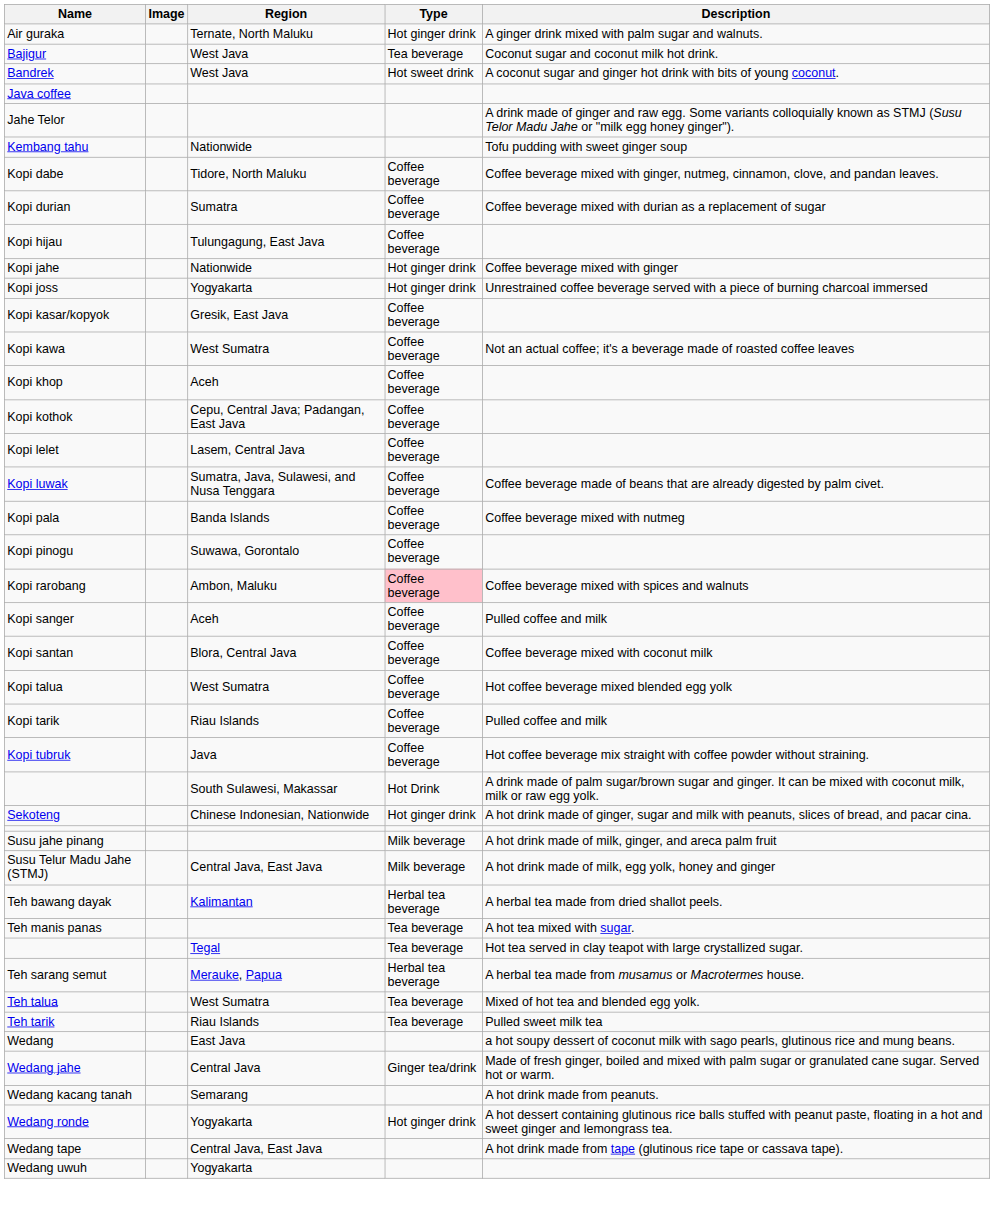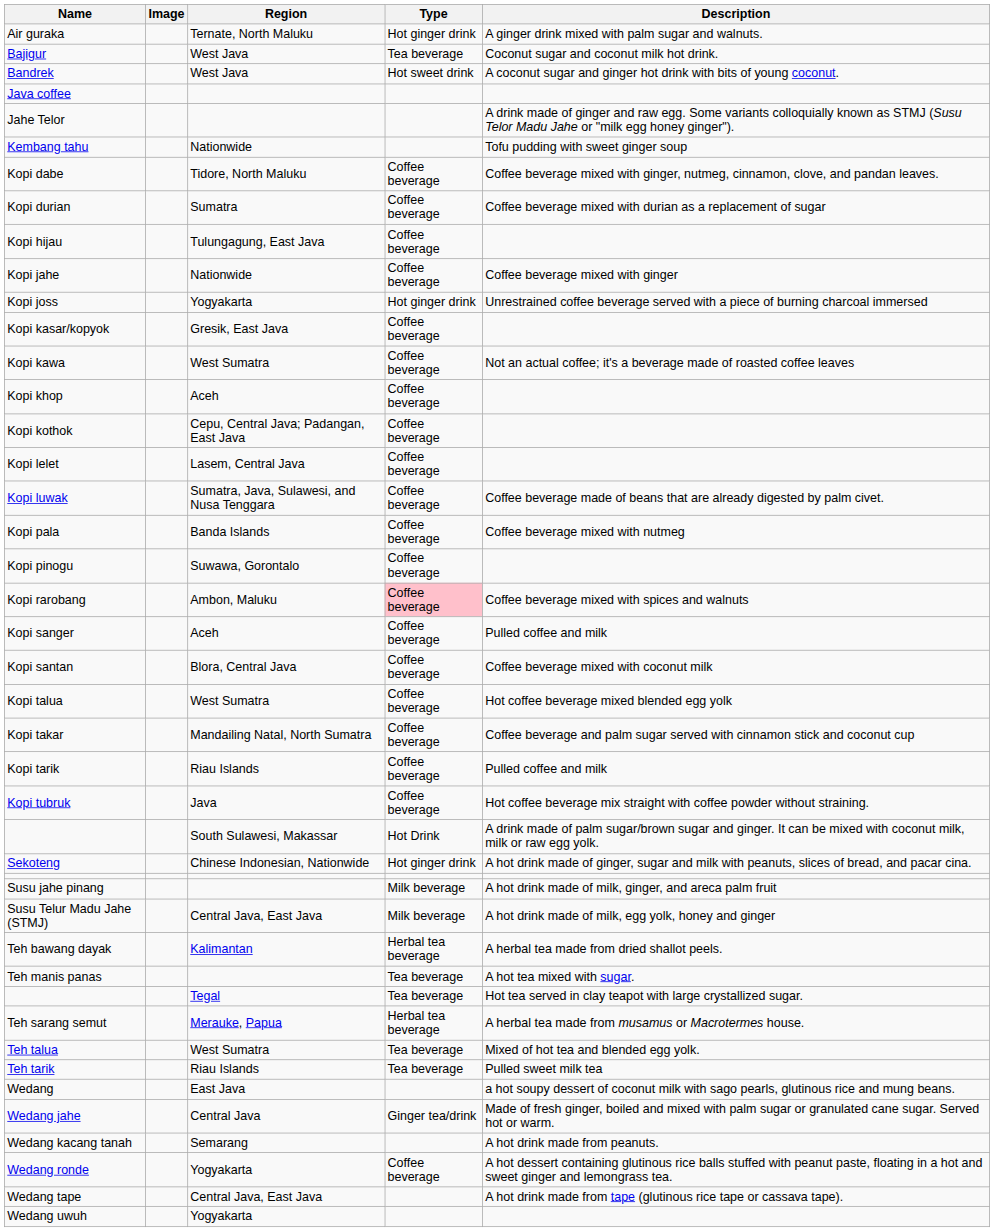 <table class="wikitable sortable" width="100%">
 <tr>
 <th>Name</th>
 <th>Image</th>
 <th>Region</th>
 <th>Type</th>
 <th>Description</th>
 </tr>
 <tr>
 <td>Air guraka</td>
 <td></td>
 <td>Ternate, North Maluku</td>
 <td>Hot ginger drink</td>
 <td>A ginger drink mixed with palm sugar and walnuts.</td>
 </tr>
 <tr>
 <td><a href='#'>Bajigur</a></td>
 <td></td>
 <td>West Java</td>
 <td>Tea beverage</td>
 <td>Coconut sugar and coconut milk hot drink.</td>
 </tr>
 <tr>
 <td><a href='#'>Bandrek</a></td>
 <td></td>
 <td>West Java</td>
 <td>Hot sweet drink</td>
 <td>A coconut sugar and ginger hot drink with bits of young <a href='#'>coconut</a>.</td>
 </tr>
 <tr>
 <td><a href='#'>Java coffee</a></td>
 <td></td>
 <td></td>
 <td></td>
 <td></td>
 </tr>
 <tr>
 <td>Jahe Telor</td>
 <td></td>
 <td></td>
 <td></td>
 <td>A drink made of ginger and raw egg. Some variants colloquially known as STMJ (<em>Susu Telor Madu Jahe </em>or "milk egg honey ginger").</td>
 </tr>
 <tr>
 <td><a href='#'>Kembang tahu</a></td>
 <td></td>
 <td>Nationwide</td>
 <td></td>
 <td>Tofu pudding with sweet ginger soup</td>
 </tr>
 <tr>
 <td>Kopi dabe</td>
 <td></td>
 <td>Tidore, North Maluku</td>
 <td>Coffee beverage</td>
 <td>Coffee beverage mixed with ginger, nutmeg, cinnamon, clove, and pandan leaves.</td>
 </tr>
 <tr>
 <td>Kopi durian</td>
 <td></td>
 <td>Sumatra</td>
 <td>Coffee beverage</td>
 <td>Coffee beverage mixed with durian as a replacement of sugar</td>
 </tr>
 <tr>
 <td>Kopi hijau</td>
 <td></td>
 <td>Tulungagung, East Java</td>
 <td>Coffee beverage</td>
 <td></td>
 </tr>
 <tr>
 <td>Kopi jahe</td>
 <td></td>
 <td>Nationwide</td>
-<td>Hot ginger drink</td>
+<td>Coffee beverage</td>
 <td>Coffee beverage mixed with ginger</td>
 </tr>
 <tr>
 <td>Kopi joss</td>
 <td></td>
 <td>Yogyakarta</td>
 <td>Hot ginger drink</td>
 <td>Unrestrained coffee beverage served with a piece of burning charcoal immersed</td>
 </tr>
 <tr>
 <td>Kopi kasar/kopyok</td>
 <td></td>
 <td>Gresik, East Java</td>
 <td>Coffee beverage</td>
 <td></td>
 </tr>
 <tr>
 <td>Kopi kawa</td>
 <td></td>
 <td>West Sumatra</td>
 <td>Coffee beverage</td>
 <td>Not an actual coffee; it's a beverage made of roasted coffee leaves</td>
 </tr>
 <tr>
 <td>Kopi khop</td>
 <td></td>
 <td>Aceh</td>
 <td>Coffee beverage</td>
 <td></td>
 </tr>
 <tr>
 <td>Kopi kothok</td>
 <td></td>
 <td>Cepu, Central Java; Padangan, East Java</td>
 <td>Coffee beverage</td>
 <td></td>
 </tr>
 <tr>
 <td>Kopi lelet</td>
 <td></td>
 <td>Lasem, Central Java</td>
 <td>Coffee beverage</td>
 <td></td>
 </tr>
 <tr>
 <td><a href='#'>Kopi luwak</a></td>
 <td></td>
 <td>Sumatra, Java, Sulawesi, and Nusa Tenggara</td>
 <td>Coffee beverage</td>
 <td>Coffee beverage made of beans that are already digested by palm civet.</td>
 </tr>
 <tr>
 <td>Kopi pala</td>
 <td></td>
 <td>Banda Islands</td>
 <td>Coffee beverage</td>
 <td>Coffee beverage mixed with nutmeg</td>
 </tr>
 <tr>
 <td>Kopi pinogu</td>
 <td></td>
 <td>Suwawa, Gorontalo</td>
 <td>Coffee beverage</td>
 <td></td>
 </tr>
 <tr>
 <td>Kopi rarobang</td>
 <td></td>
 <td>Ambon, Maluku</td>
 <td style="background: pink;">Coffee beverage</td>
 <td>Coffee beverage mixed with spices and walnuts</td>
 </tr>
 <tr>
 <td>Kopi sanger</td>
 <td></td>
 <td>Aceh</td>
 <td>Coffee beverage</td>
 <td>Pulled coffee and milk</td>
 </tr>
 <tr>
 <td>Kopi santan</td>
 <td></td>
 <td>Blora, Central Java</td>
 <td>Coffee beverage</td>
 <td>Coffee beverage mixed with coconut milk</td>
 </tr>
 <tr>
 <td>Kopi talua</td>
 <td></td>
 <td>West Sumatra</td>
 <td>Coffee beverage</td>
 <td>Hot coffee beverage mixed blended egg yolk</td>
+</tr>
+<tr>
+<td>Kopi takar</td>
+<td></td>
+<td>Mandailing Natal, North Sumatra</td>
+<td>Coffee beverage</td>
+<td>Coffee beverage and palm sugar served with cinnamon stick and coconut cup</td>
 </tr>
 <tr>
 <td>Kopi tarik</td>
 <td></td>
 <td>Riau Islands</td>
 <td>Coffee beverage</td>
 <td>Pulled coffee and milk</td>
 </tr>
 <tr>
 <td><a href='#'>Kopi tubruk</a></td>
 <td></td>
 <td>Java</td>
 <td>Coffee beverage</td>
 <td>Hot coffee beverage mix straight with coffee powder without straining.</td>
 </tr>
 <tr>
 <td></td>
 <td></td>
 <td>South Sulawesi, Makassar</td>
 <td>Hot Drink</td>
 <td>A drink made of palm sugar/brown sugar and ginger. It can be mixed with coconut milk, milk or raw egg yolk.</td>
 </tr>
 <tr>
 <td><a href='#'>Sekoteng</a></td>
 <td></td>
 <td>Chinese Indonesian, Nationwide</td>
 <td>Hot ginger drink</td>
 <td>A hot drink made of ginger, sugar and milk with peanuts, slices of bread, and pacar cina.</td>
 </tr>
 <tr>
 <td></td>
 <td></td>
 <td></td>
 <td></td>
 <td></td>
 </tr>
 <tr>
 <td>Susu jahe pinang</td>
 <td></td>
 <td></td>
 <td>Milk beverage</td>
 <td>A hot drink made of milk, ginger, and areca palm fruit</td>
 </tr>
 <tr>
 <td>Susu Telur Madu Jahe (STMJ)</td>
 <td></td>
 <td>Central Java, East Java</td>
 <td>Milk beverage</td>
 <td>A hot drink made of milk, egg yolk, honey and ginger</td>
 </tr>
 <tr>
 <td>Teh bawang dayak</td>
 <td></td>
 <td><a href='#'>Kalimantan</a></td>
 <td>Herbal tea beverage</td>
 <td>A herbal tea made from dried shallot peels.</td>
 </tr>
 <tr>
 <td>Teh manis panas</td>
 <td></td>
 <td></td>
 <td>Tea beverage</td>
 <td>A hot tea mixed with <a href='#'>sugar</a>.</td>
 </tr>
 <tr>
 <td></td>
 <td></td>
 <td><a href='#'>Tegal</a></td>
 <td>Tea beverage</td>
 <td>Hot tea served in clay teapot with large crystallized sugar.</td>
 </tr>
 <tr>
 <td>Teh sarang semut</td>
 <td></td>
 <td><a href='#'>Merauke</a>, <a href='#'>Papua</a></td>
 <td>Herbal tea beverage</td>
 <td>A herbal tea made from <em>musamus</em> or <em>Macrotermes</em> house.</td>
 </tr>
 <tr>
 <td><a href='#'>Teh talua</a></td>
 <td></td>
 <td>West Sumatra</td>
 <td>Tea beverage</td>
 <td>Mixed of hot tea and blended egg yolk.</td>
 </tr>
 <tr>
 <td><a href='#'>Teh tarik</a></td>
 <td></td>
 <td>Riau Islands</td>
 <td>Tea beverage</td>
 <td>Pulled sweet milk tea</td>
 </tr>
 <tr>
 <td>Wedang </td>
 <td></td>
 <td>East Java</td>
 <td></td>
 <td>a hot soupy dessert of coconut milk with sago pearls, glutinous rice and mung beans.</td>
 </tr>
 <tr>
 <td><a href='#'>Wedang jahe</a></td>
 <td></td>
 <td>Central Java</td>
 <td>Ginger tea/drink</td>
 <td>Made of fresh ginger, boiled and mixed with palm sugar or granulated cane sugar. Served hot or warm.</td>
 </tr>
 <tr>
 <td>Wedang kacang tanah</td>
 <td></td>
 <td>Semarang</td>
 <td></td>
 <td>A hot drink made from peanuts.</td>
 </tr>
 <tr>
 <td><a href='#'>Wedang ronde</a></td>
 <td></td>
 <td>Yogyakarta</td>
-<td>Hot ginger drink</td>
+<td>Coffee beverage</td>
 <td>A hot dessert containing glutinous rice balls stuffed with peanut paste, floating in a hot and sweet ginger and lemongrass tea.</td>
 </tr>
 <tr>
 <td>Wedang tape</td>
 <td></td>
 <td>Central Java, East Java</td>
 <td></td>
 <td>A hot drink made from <a href='#'>tape</a> (glutinous rice tape or cassava tape).</td>
 </tr>
 <tr>
 <td>Wedang uwuh</td>
 <td></td>
 <td>Yogyakarta</td>
 <td></td>
 <td></td>
 </tr>
 </table>
